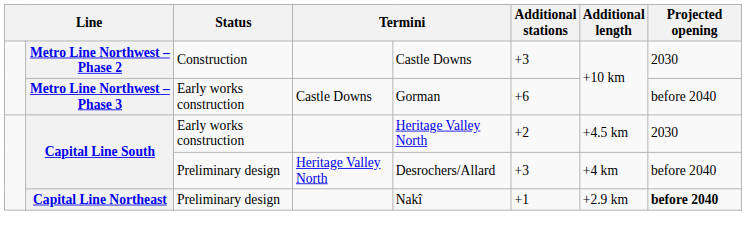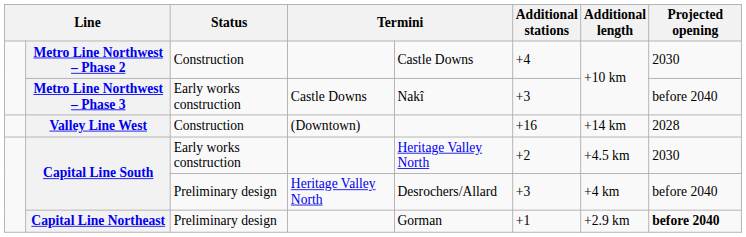 <table class=wikitable>
 <tr>
 <th colspan=2>Line</th>
 <th>Status</th>
 <th colspan=2>Termini</th>
 <th>Additional<br>stations</th>
 <th>Additional<br>length</th>
 <th>Projected opening</th>
 </tr>
 <tr>
 <td width=18 rowspan=2 bgcolor=></td>
 <th><a href='#'>Metro Line Northwest – Phase 2</a></th>
 <td>Construction</td>
 <td></td>
 <td>Castle Downs</td>
-<td>+3</td>
+<td>+4</td>
 <td rowspan=2>+10 km</td>
 <td>2030</td>
 </tr>
 <tr>
 <th><a href='#'>Metro Line Northwest – Phase 3</a></th>
 <td>Early works construction</td>
 <td>Castle Downs</td>
-<td>Gorman</td>
-<td>+6</td>
+<td>Nakî</td>
+<td>+3</td>
 <td>before 2040</td>
+</tr>
+<tr>
+<td width=18 bgcolor=></td>
+<th><a href='#'>Valley Line West</a></th>
+<td>Construction</td>
+<td> (Downtown)</td>
+<td></td>
+<td>+16</td>
+<td>+14 km</td>
+<td>2028</td>
 </tr>
 <tr>
 <td width=18 rowspan=3 bgcolor=></td>
 <th rowspan=2><a href='#'>Capital Line South</a></th>
 <td>Early works construction</td>
 <td></td>
 <td><a href='#'>Heritage Valley North</a></td>
 <td>+2</td>
 <td>+4.5 km</td>
 <td>2030</td>
 </tr>
 <tr>
 <td>Preliminary design</td>
 <td><a href='#'>Heritage Valley North</a></td>
 <td>Desrochers/Allard</td>
 <td>+3</td>
 <td>+4 km</td>
 <td>before 2040</td>
 </tr>
 <tr>
 <th><a href='#'>Capital Line Northeast</a></th>
 <td>Preliminary design</td>
 <td></td>
-<td>Nakî</td>
+<td>Gorman</td>
 <td>+1</td>
 <td>+2.9 km</td>
 <td><strong>before 2040</strong></td>
 </tr>
 </table>
